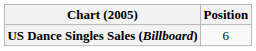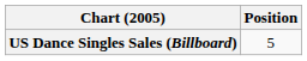 <table class="wikitable plainrowheaders" style="text-align:center">
 <tr>
 <th scope="col">Chart (2005)</th>
 <th scope="col">Position</th>
 </tr>
 <tr>
 <th scope="row">US Dance Singles Sales (<em>Billboard</em>)</th>
-<td>6</td>
+<td>5</td>
 </tr>
 </table>
